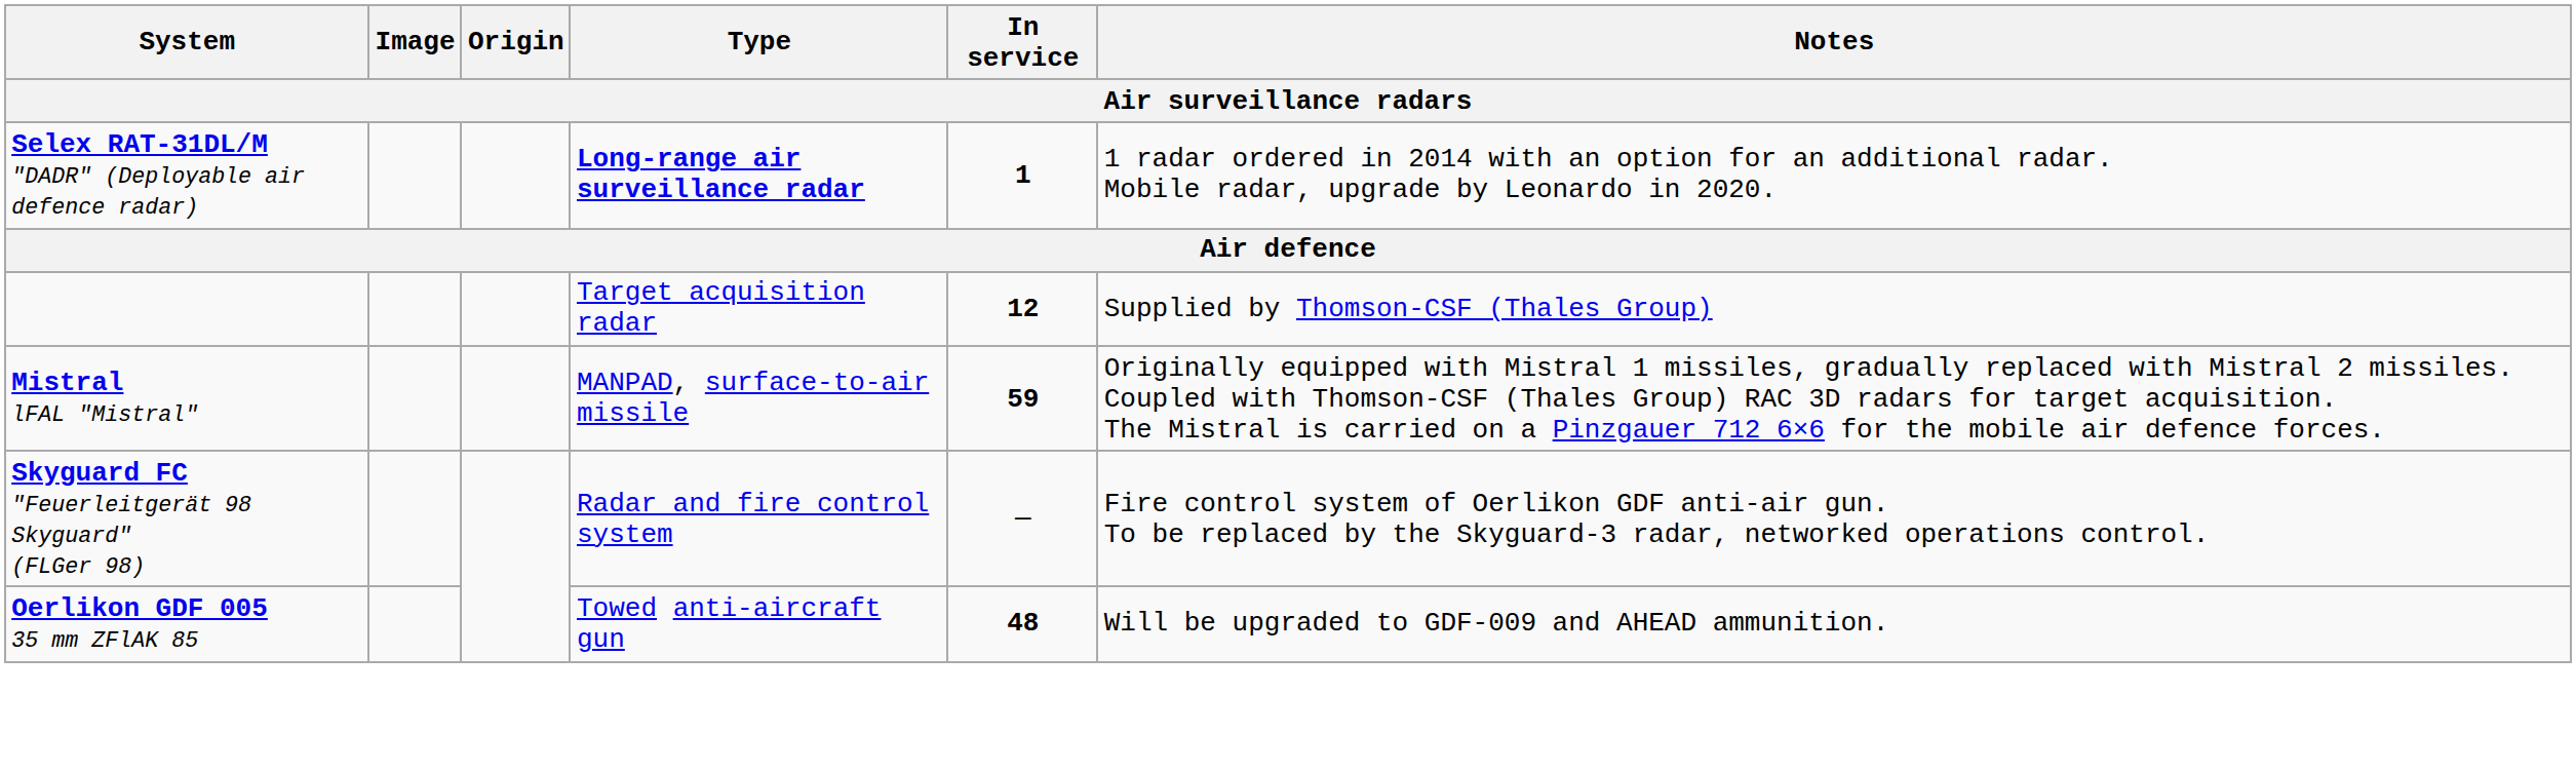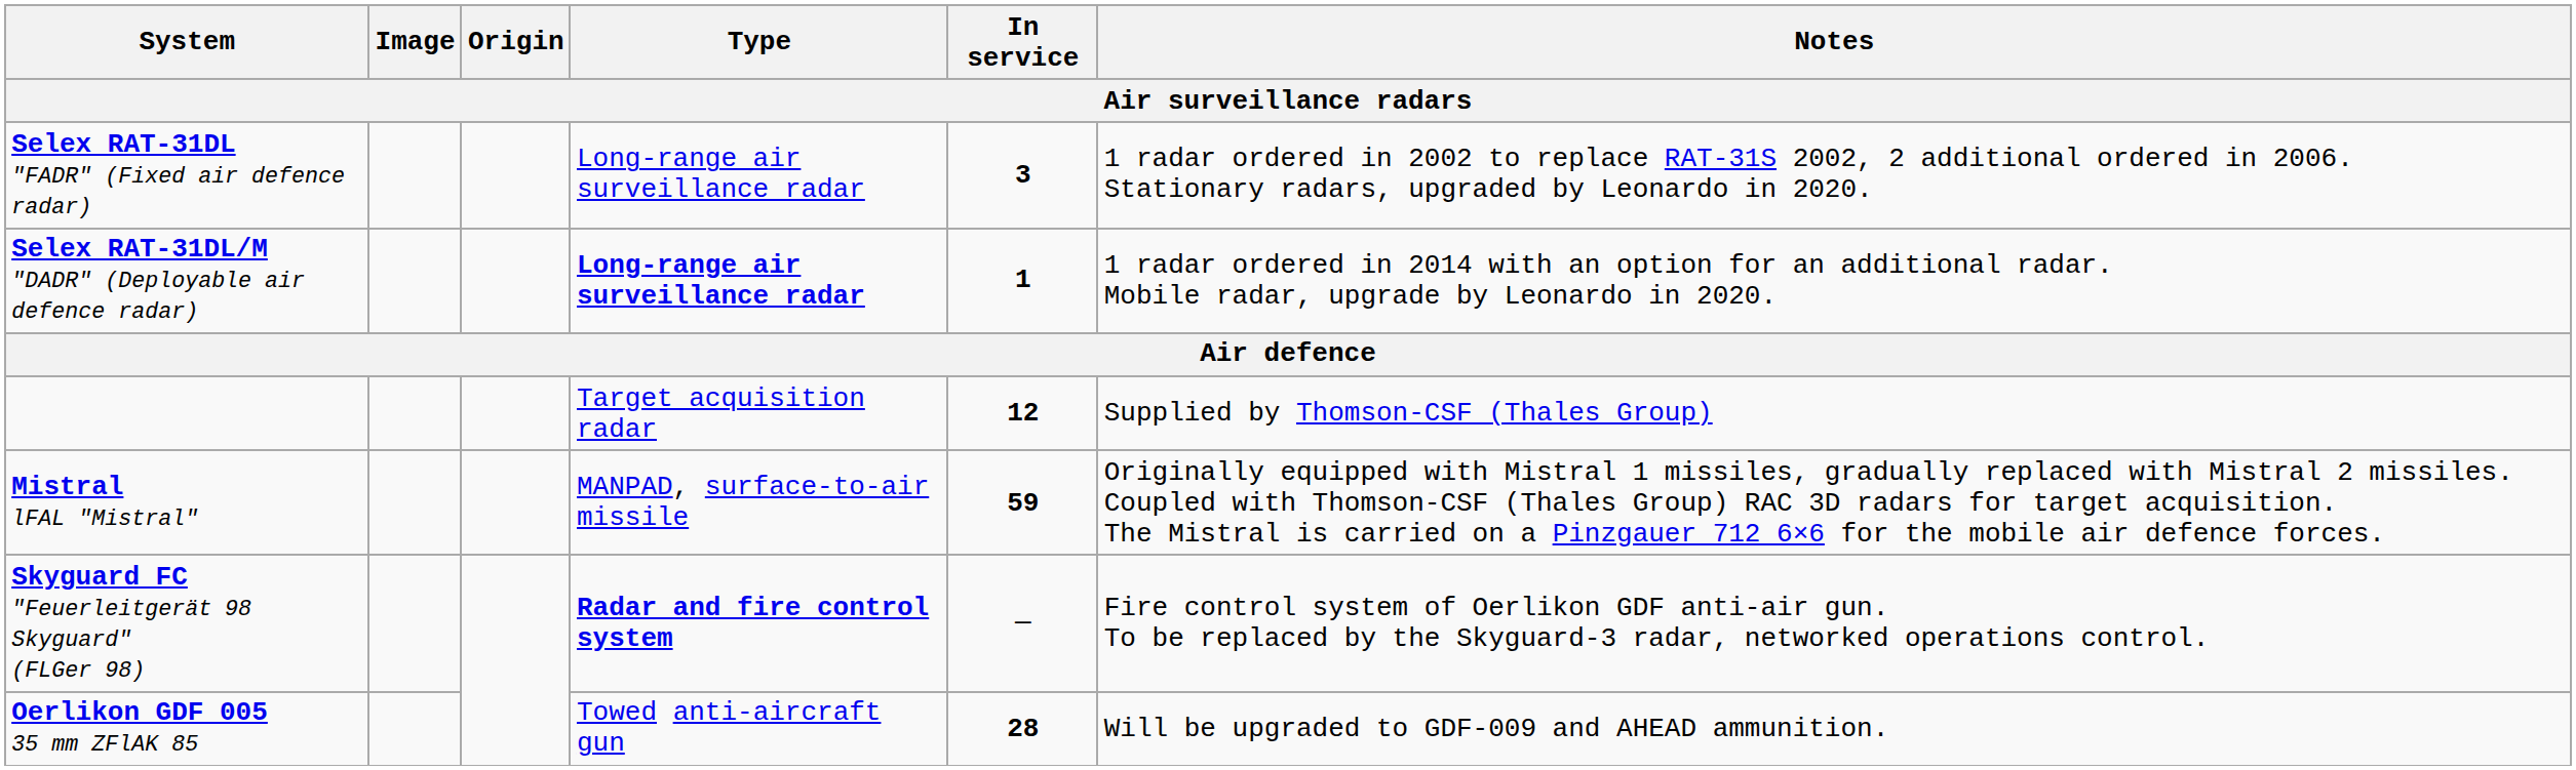 <table class="wikitable">
 <tr>
 <th>System</th>
 <th>Image</th>
 <th>Origin</th>
 <th>Type</th>
 <th>In service</th>
 <th>Notes</th>
 </tr>
 <tr>
 <th colspan="6">Air surveillance radars</th>
+</tr>
+<tr>
+<td><strong><a href='#'>Selex RAT-31DL</a></strong><br><em><small>"FADR" (Fixed air defence radar)</small></em></td>
+<td style="text-align: center; "></td>
+<td></td>
+<td><a href='#'>Long-range air surveillance radar</a></td>
+<td style="text-align: center; "><strong>3</strong></td>
+<td>1 radar ordered in 2002 to replace <a href='#'>RAT-31S</a> 2002, 2 additional ordered in 2006.<br>Stationary radars, upgraded by Leonardo in 2020.</td>
 </tr>
 <tr>
 <td><a href='#'><strong>Selex RAT-31DL/M</strong></a><br><em><small>"DADR" (Deployable air defence radar)</small></em></td>
 <td style="text-align: center; "></td>
 <td></td>
 <td><strong><a href='#'>Long-range air surveillance radar</a></strong></td>
 <td style="text-align: center; "><strong>1</strong><br></td>
 <td>1 radar ordered in 2014 with an option for an additional radar.<br>Mobile radar, upgrade by Leonardo in 2020.</td>
 </tr>
 <tr>
 <th colspan="6">Air defence</th>
 </tr>
 <tr>
 <td><strong></strong></td>
 <td style="text-align: center; "></td>
 <td></td>
 <td><a href='#'>Target acquisition radar</a></td>
 <td style="text-align: center; "><strong>12</strong></td>
 <td>Supplied by <a href='#'>Thomson-CSF (Thales Group)</a></td>
 </tr>
 <tr>
 <td><a href='#'><strong>Mistral</strong></a><br><em><small>lFAL "Mistral"</small></em></td>
 <td style="text-align: center;"></td>
 <td></td>
 <td><a href='#'>MANPAD</a>, <a href='#'>surface-to-air missile</a></td>
 <td style="text-align: center; "><strong>59</strong><br><strong></strong></td>
 <td>Originally equipped with Mistral 1 missiles, gradually replaced with Mistral 2 missiles. Coupled with Thomson-CSF (Thales Group) RAC 3D radars for target acquisition.<br>The Mistral is carried on a <a href='#'>Pinzgauer 712 6×6</a> for the mobile air defence forces.</td>
 </tr>
 <tr>
 <td><a href='#'><strong>Skyguard FC</strong></a><br><em><small>"Feuerleitgerät 98 Skyguard"</small></em><br><em><small>(FLGer 98)</small></em></td>
 <td style="text-align: center; "></td>
 <td rowspan="2"></td>
-<td><a href='#'>Radar and fire control system</a></td>
+<td><strong><a href='#'>Radar and fire control system</a></strong></td>
 <td style="text-align: center; ">—</td>
 <td>Fire control system of Oerlikon GDF anti-air gun.<br>To be replaced by the Skyguard-3 radar, networked operations control.</td>
 </tr>
 <tr>
 <td><a href='#'><strong>Oerlikon GDF 005</strong></a><br><em><small>35 mm ZFlAK 85</small></em></td>
 <td style="text-align: center; "></td>
 <td><a href='#'>Towed</a> <a href='#'>anti-aircraft gun</a></td>
-<td style="text-align: center; "><strong>48</strong><br></td>
+<td style="text-align: center; "><strong>28</strong><br></td>
 <td>Will be upgraded to GDF-009 and AHEAD ammunition.</td>
 </tr>
 </table>
